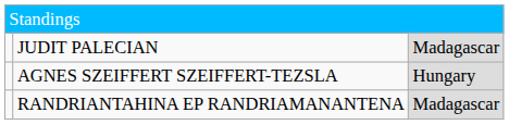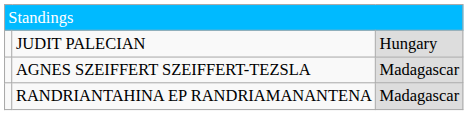 <table class="wikitable">
 <tr>
 <td colspan="3" style="background:#00baff;color:#fff">Standings</td>
 </tr>
 <tr>
 <td></td>
 <td>JUDIT PALECIAN</td>
-<td style="background:#dddddd">Madagascar</td>
+<td style="background:#dddddd"> Hungary</td>
 </tr>
 <tr>
 <td></td>
 <td>AGNES SZEIFFERT SZEIFFERT-TEZSLA</td>
-<td style="background:#dddddd"> Hungary</td>
+<td style="background:#dddddd">Madagascar</td>
 </tr>
 <tr>
 <td></td>
 <td>RANDRIANTAHINA EP RANDRIAMANANTENA</td>
 <td style="background:#dddddd">Madagascar</td>
 </tr>
 </table>
